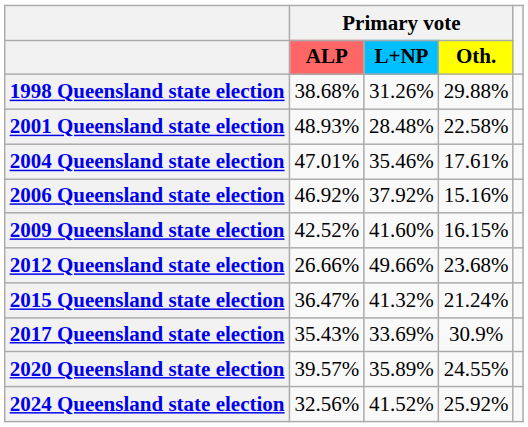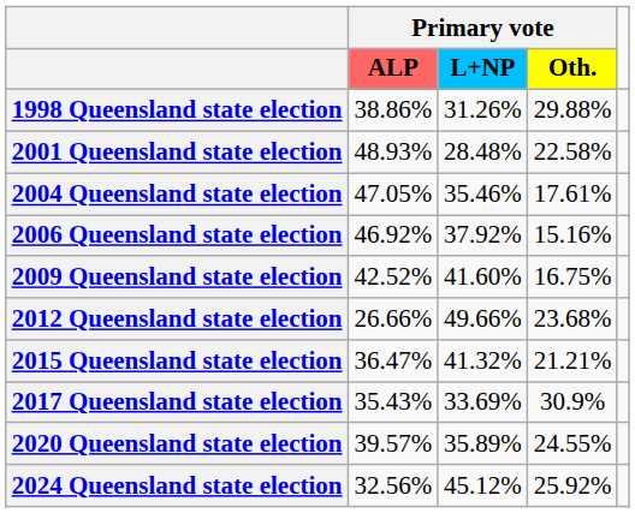 <table class="wikitable sortable mw-collapsible toccolours" align="left" cellpadding="4" cellspacing="0" style="margin-right: .5em; margin-top: .4em;font-size: 90%;">
 <tr>
 <th style="background:#; text-align:center;"></th>
 <th colspan="3" style="background:#; text-align:center;">Primary vote</th>
 </tr>
 <tr>
 <th style="background:#; text-align:center;"></th>
 <th style="background:#f66; text-align:center;">ALP</th>
 <th style="background:#00bfff; text-align:center;">L+NP</th>
 <th style="background:#ff0; text-align:center;">Oth.</th>
 </tr>
 <tr>
 <th style="text-align:center;" bgcolor=""><a href='#'>1998 Queensland state election</a></th>
-<td style="text-align:center;" bgcolor="">38.68%</td>
+<td style="text-align:center;" bgcolor="">38.86%</td>
 <td style="text-align:center;" bgcolor="">31.26%</td>
 <td style="text-align:center;" bgcolor="">29.88%</td>
 <td></td>
 </tr>
 <tr>
 <th style="text-align:center;" bgcolor=""><a href='#'>2001 Queensland state election</a></th>
 <td style="text-align:center;" bgcolor="">48.93%</td>
 <td style="text-align:center;" bgcolor="">28.48%</td>
 <td style="text-align:center;" bgcolor="">22.58%</td>
 <td></td>
 </tr>
 <tr>
 <th style="text-align:center;" bgcolor=""><a href='#'>2004 Queensland state election</a></th>
-<td style="text-align:center;" bgcolor="">47.01%</td>
+<td style="text-align:center;" bgcolor="">47.05%</td>
 <td style="text-align:center;" bgcolor="">35.46%</td>
 <td style="text-align:center;" bgcolor="">17.61%</td>
 <td></td>
 </tr>
 <tr>
 <th style="text-align:center;" bgcolor=""><a href='#'>2006 Queensland state election</a></th>
 <td style="text-align:center;" bgcolor="">46.92%</td>
 <td style="text-align:center;" bgcolor="">37.92%</td>
 <td style="text-align:center;" bgcolor="">15.16%</td>
 <td></td>
 </tr>
 <tr>
 <th style="text-align:center;" bgcolor=""><a href='#'>2009 Queensland state election</a></th>
 <td style="text-align:center;" bgcolor="">42.52%</td>
 <td style="text-align:center;" bgcolor="">41.60%</td>
-<td style="text-align:center;" bgcolor="">16.15%</td>
+<td style="text-align:center;" bgcolor="">16.75%</td>
 <td></td>
 </tr>
 <tr>
 <th style="text-align:center;" bgcolor=""><a href='#'>2012 Queensland state election</a></th>
 <td style="text-align:center;" bgcolor="">26.66%</td>
 <td style="text-align:center;" bgcolor="">49.66%</td>
 <td style="text-align:center;" bgcolor="">23.68%</td>
 <td></td>
 </tr>
 <tr>
 <th style="text-align:center;" bgcolor=""><a href='#'>2015 Queensland state election</a></th>
 <td style="text-align:center;" bgcolor="">36.47%</td>
 <td style="text-align:center;" bgcolor="">41.32%</td>
-<td style="text-align:center;" bgcolor="">21.24%</td>
+<td style="text-align:center;" bgcolor="">21.21%</td>
 <td></td>
 </tr>
 <tr>
 <th style="text-align:center;" bgcolor=""><a href='#'>2017 Queensland state election</a></th>
 <td style="text-align:center;" bgcolor="">35.43%</td>
 <td style="text-align:center;" bgcolor="">33.69%</td>
 <td style="text-align:center;" bgcolor="">30.9%</td>
 <td></td>
 </tr>
 <tr>
 <th style="text-align:center;" bgcolor=""><a href='#'>2020 Queensland state election</a></th>
 <td style="text-align:center;" bgcolor="">39.57%</td>
 <td style="text-align:center;" bgcolor="">35.89%</td>
 <td style="text-align:center;" bgcolor="">24.55%</td>
 <td></td>
 </tr>
 <tr>
 <th style="text-align:center;" bgcolor=""><a href='#'>2024 Queensland state election</a></th>
 <td style="text-align:center;" bgcolor="">32.56%</td>
-<td style="text-align:center;" bgcolor="">41.52%</td>
+<td style="text-align:center;" bgcolor="">45.12%</td>
 <td style="text-align:center;" bgcolor="">25.92%</td>
 <td></td>
 </tr>
 </table>
